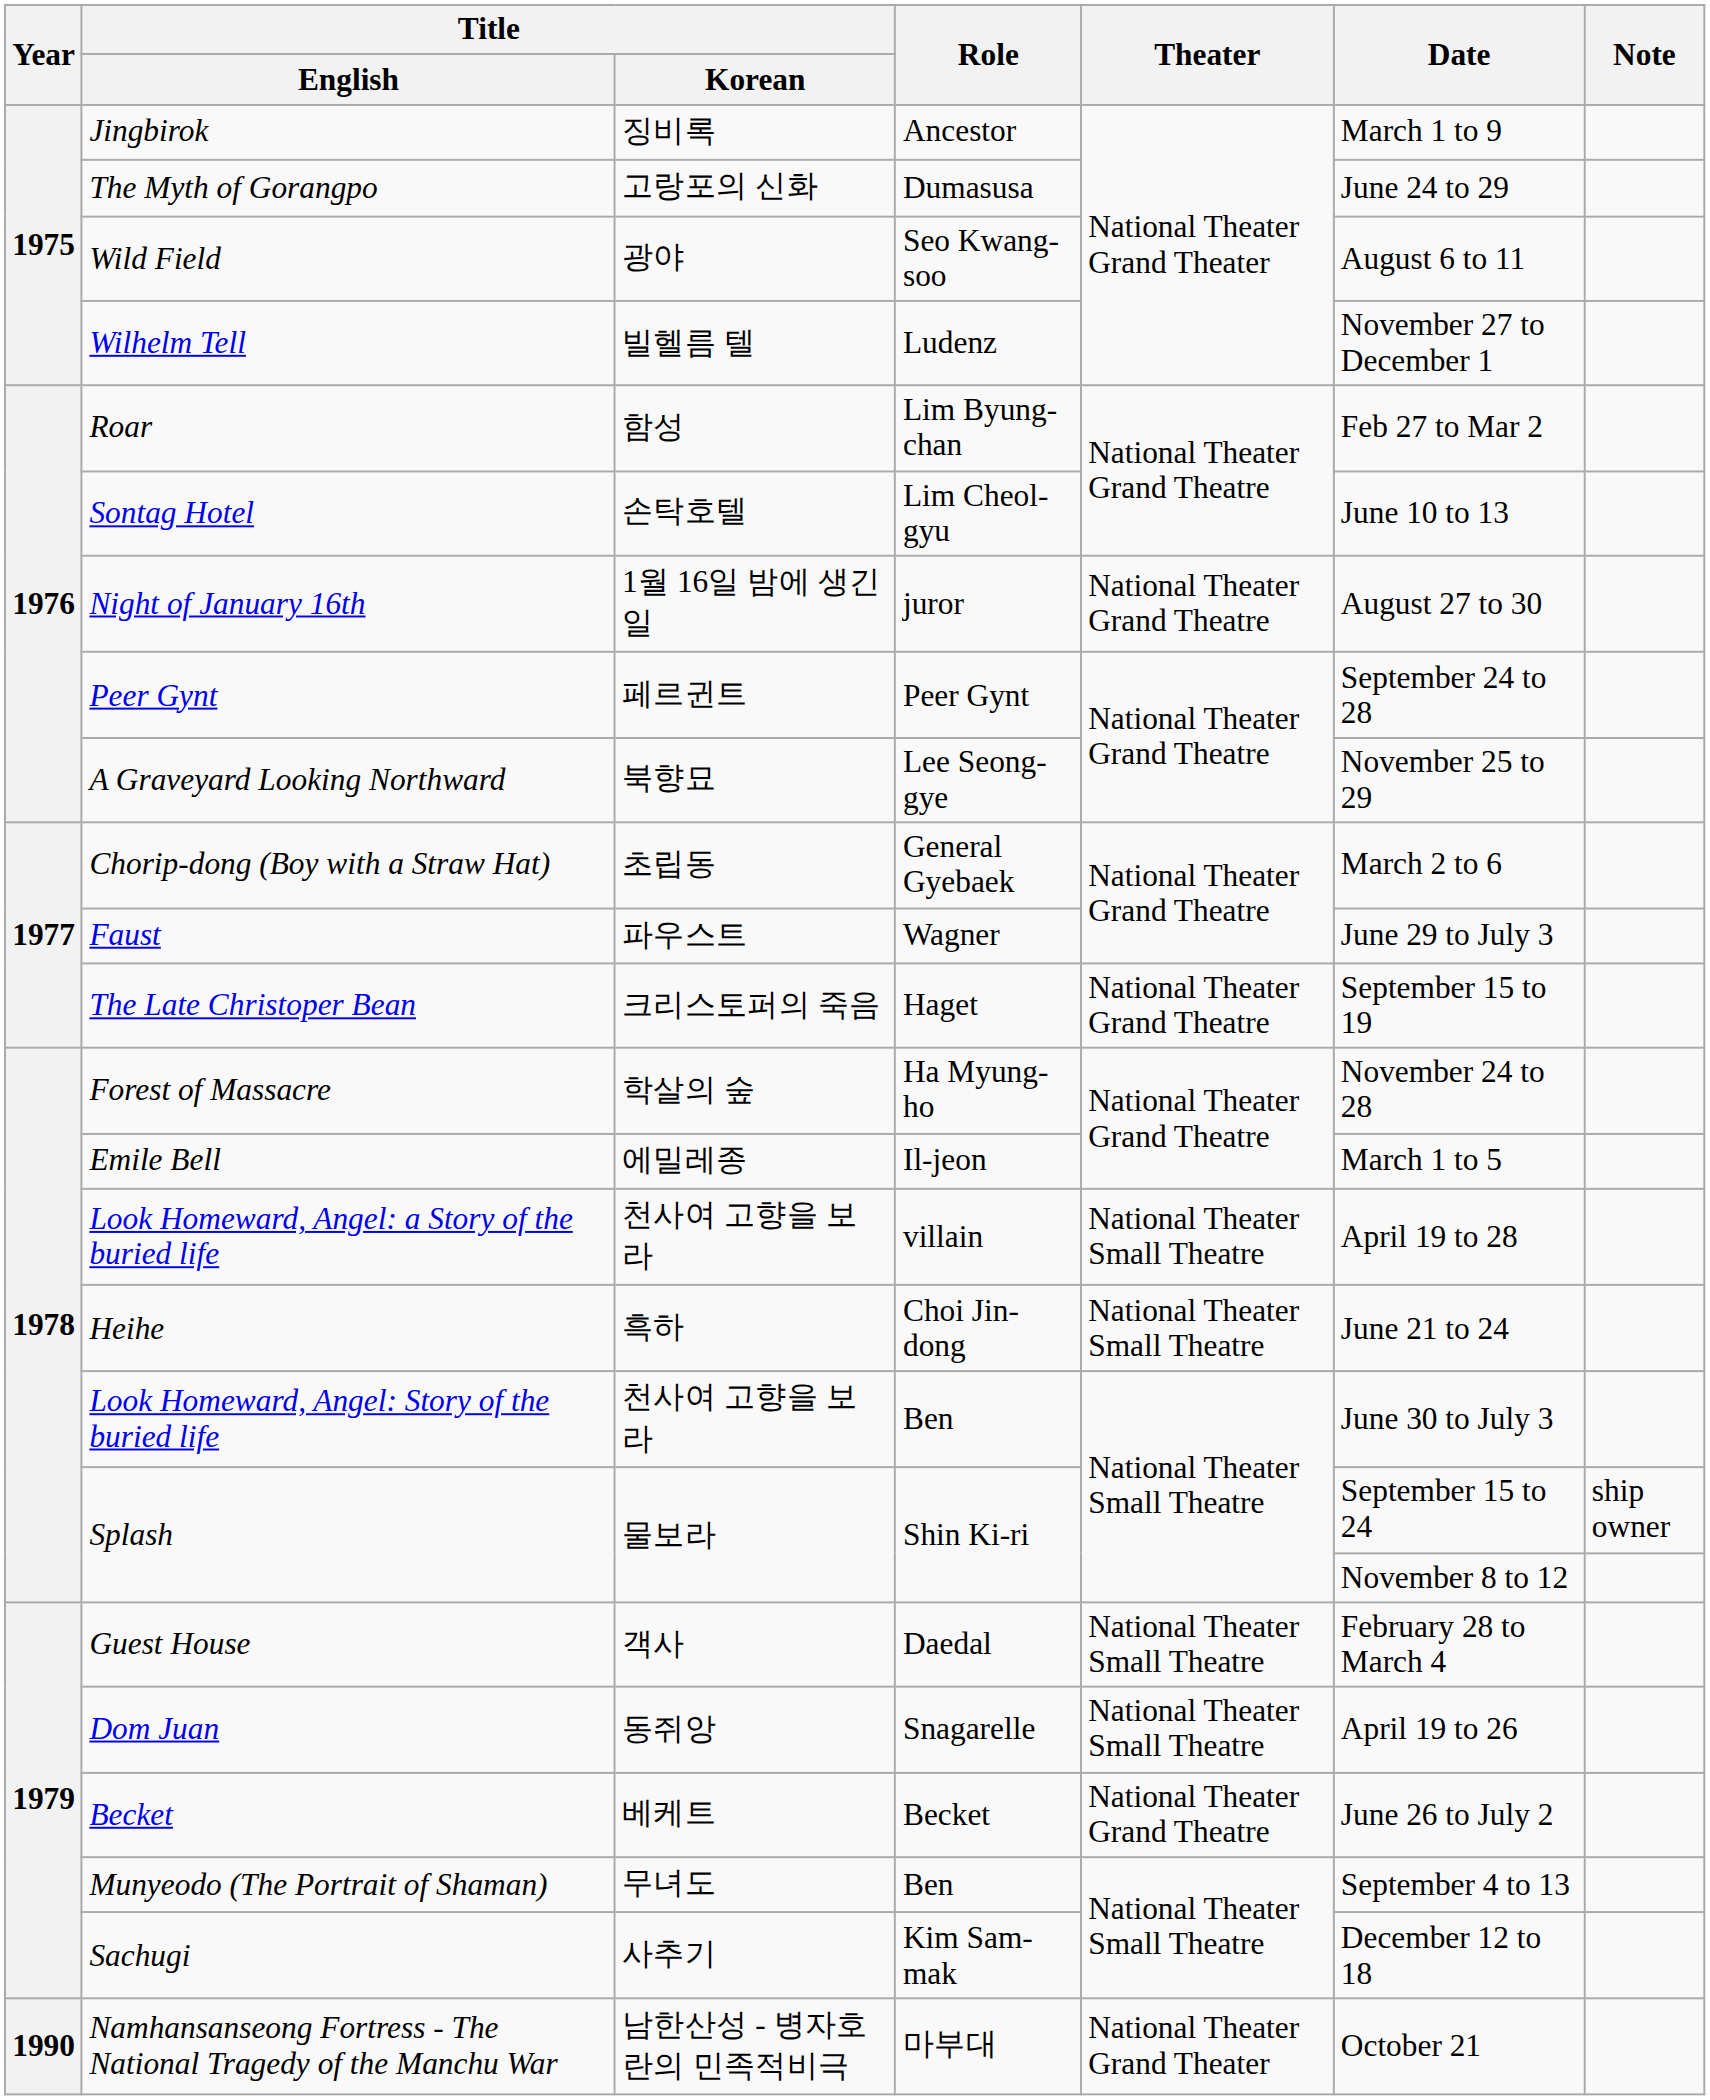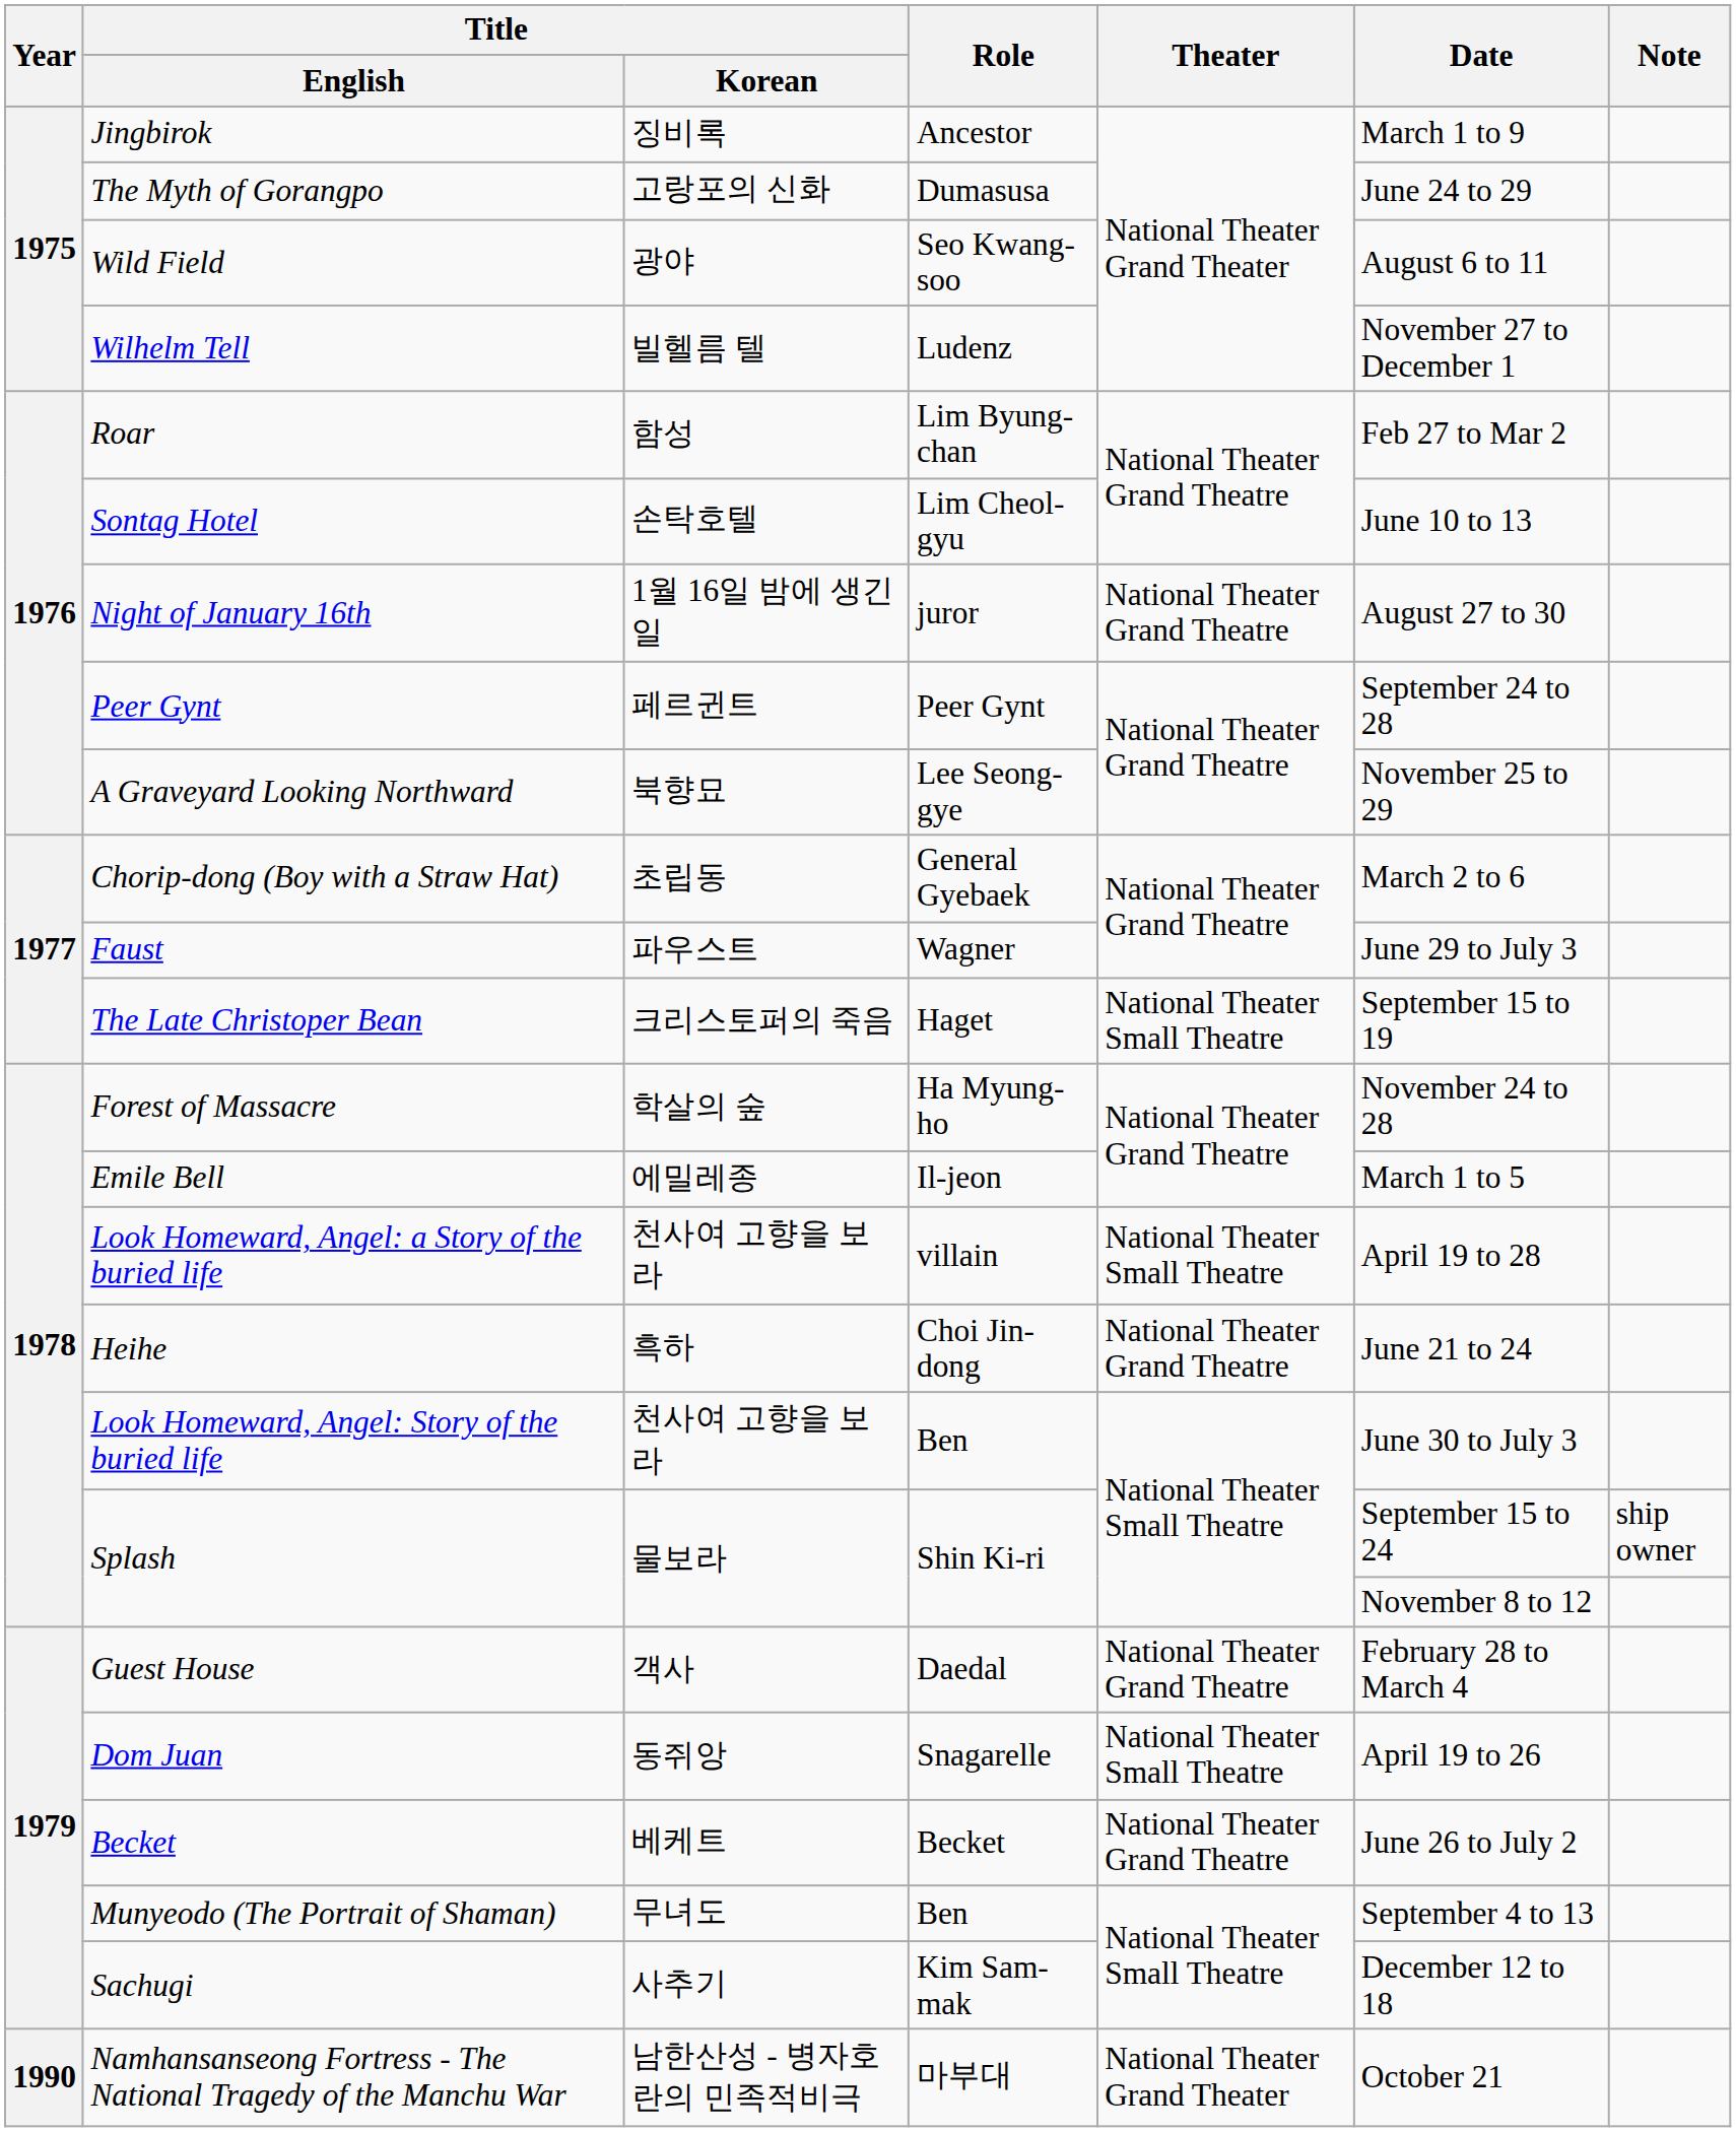 <table class="wikitable sortable plainrowheaders" style="clear:none; font-size:100%;">
 <tr>
 <th rowspan="2" scope="col">Year</th>
 <th colspan="2" scope="col">Title</th>
 <th rowspan="2" scope="col">Role</th>
 <th rowspan="2" scope="col">Theater</th>
 <th rowspan="2" scope="col">Date</th>
 <th rowspan="2" scope="col">Note</th>
 </tr>
 <tr>
 <th>English</th>
 <th>Korean</th>
 </tr>
 <tr>
 <th rowspan="4" scope="row">1975</th>
 <td><em>Jingbirok</em></td>
 <td>징비록</td>
 <td>Ancestor</td>
 <td rowspan="4">National Theater Grand Theater</td>
 <td>March 1 to 9</td>
 <td></td>
 </tr>
 <tr>
 <td><em>The Myth of Gorangpo</em></td>
 <td>고랑포의 신화</td>
 <td>Dumasusa</td>
 <td>June 24 to 29</td>
 <td></td>
 </tr>
 <tr>
 <td><em>Wild Field</em></td>
 <td>광야</td>
 <td>Seo Kwang-soo</td>
 <td>August 6 to 11</td>
 <td></td>
 </tr>
 <tr>
 <td><a href='#'><em>Wilhelm Tell</em></a></td>
 <td>빌헬름 텔</td>
 <td>Ludenz</td>
 <td>November 27 to December 1</td>
 <td></td>
 </tr>
 <tr>
 <th rowspan="5" scope="row">1976</th>
 <td><em>Roar</em></td>
 <td>함성</td>
 <td>Lim Byung-chan</td>
 <td rowspan="2">National Theater Grand Theatre</td>
 <td>Feb 27 to Mar 2</td>
 <td></td>
 </tr>
 <tr>
 <td><em><a href='#'>Sontag Hotel</a></em></td>
 <td>손탁호텔</td>
 <td>Lim Cheol-gyu</td>
 <td>June 10 to 13</td>
 <td></td>
 </tr>
 <tr>
 <td><em><a href='#'>Night of January 16th</a></em></td>
 <td>1월 16일 밤에 생긴 일</td>
 <td>juror</td>
 <td>National Theater Grand Theatre</td>
 <td>August 27 to 30</td>
 <td></td>
 </tr>
 <tr>
 <td><em><a href='#'>Peer Gynt</a></em></td>
 <td>페르귄트</td>
 <td>Peer Gynt</td>
 <td rowspan="2">National Theater Grand Theatre</td>
 <td>September 24 to 28</td>
 <td></td>
 </tr>
 <tr>
 <td><em>A Graveyard Looking Northward</em></td>
 <td>북향묘</td>
 <td>Lee Seong-gye</td>
 <td>November 25 to 29</td>
 <td></td>
 </tr>
 <tr>
 <th rowspan="3" scope="row">1977</th>
 <td><em>Chorip-dong (Boy with a Straw Hat)</em></td>
 <td>초립동</td>
 <td>General Gyebaek</td>
 <td rowspan="2">National Theater Grand Theatre</td>
 <td>March 2 to 6</td>
 <td></td>
 </tr>
 <tr>
 <td><a href='#'><em>Faust</em></a></td>
 <td>파우스트</td>
 <td>Wagner</td>
 <td>June 29 to July 3</td>
 <td></td>
 </tr>
 <tr>
 <td><em><a href='#'>The Late Christoper Bean</a></em></td>
 <td>크리스토퍼의 죽음</td>
 <td>Haget</td>
-<td>National Theater Grand Theatre</td>
+<td>National Theater Small Theatre</td>
 <td>September 15 to 19</td>
 <td></td>
 </tr>
 <tr>
 <th rowspan="7" scope="row">1978</th>
 <td><em>Forest of Massacre</em></td>
 <td>학살의 숲</td>
 <td>Ha Myung-ho</td>
 <td rowspan="2">National Theater Grand Theatre</td>
 <td>November 24 to 28</td>
 <td></td>
 </tr>
 <tr>
 <td><em>Emile Bell</em></td>
 <td>에밀레종</td>
 <td>Il-jeon</td>
 <td>March 1 to 5</td>
 <td></td>
 </tr>
 <tr>
 <td><a href='#'><em>Look Homeward, Angel: a Story of the buried life</em></a></td>
 <td>천사여 고향을 보라</td>
 <td>villain</td>
 <td>National Theater Small Theatre</td>
 <td>April 19 to 28</td>
 <td></td>
 </tr>
 <tr>
 <td><em>Heihe</em></td>
 <td>흑하</td>
 <td>Choi Jin-dong</td>
-<td>National Theater Small Theatre</td>
+<td>National Theater Grand Theatre</td>
 <td>June 21 to 24</td>
 <td></td>
 </tr>
 <tr>
 <td><a href='#'><em>Look Homeward, Angel: Story of the buried life</em></a></td>
 <td>천사여 고향을 보라</td>
 <td>Ben</td>
 <td rowspan="3">National Theater Small Theatre</td>
 <td>June 30 to July 3</td>
 <td></td>
 </tr>
 <tr>
 <td rowspan="2"><em>Splash</em></td>
 <td rowspan="2">물보라</td>
 <td rowspan="2">Shin Ki-ri</td>
 <td>September 15 to 24</td>
 <td>ship owner</td>
 </tr>
 <tr>
 <td>November 8 to 12</td>
 <td></td>
 </tr>
 <tr>
 <th rowspan="5" scope="row">1979</th>
 <td><em>Guest House</em></td>
 <td>객사</td>
 <td>Daedal</td>
-<td>National Theater Small Theatre</td>
+<td>National Theater Grand Theatre</td>
 <td>February 28 to March 4</td>
 <td></td>
 </tr>
 <tr>
 <td><em><a href='#'>Dom Juan</a></em></td>
 <td>동쥐앙</td>
 <td>Snagarelle</td>
 <td>National Theater Small Theatre</td>
 <td>April 19 to 26</td>
 <td></td>
 </tr>
 <tr>
 <td><a href='#'><em>Becket</em></a></td>
 <td>베케트</td>
 <td>Becket</td>
 <td>National Theater Grand Theatre</td>
 <td>June 26 to July 2</td>
 <td></td>
 </tr>
 <tr>
 <td><em>Munyeodo (The Portrait of Shaman)</em></td>
 <td>무녀도</td>
 <td>Ben</td>
 <td rowspan="2">National Theater Small Theatre</td>
 <td>September 4 to 13</td>
 <td></td>
 </tr>
 <tr>
 <td><em>Sachugi</em></td>
 <td>사추기</td>
 <td>Kim Sam-mak</td>
 <td>December 12 to 18</td>
 <td></td>
 </tr>
 <tr>
 <th scope="row">1990</th>
 <td><em>Namhansanseong Fortress - The National Tragedy of the Manchu War</em></td>
 <td>남한산성 - 병자호란의 민족적비극</td>
 <td>마부대</td>
 <td>National Theater Grand Theater</td>
 <td>October 21</td>
 <td></td>
 </tr>
 </table>
